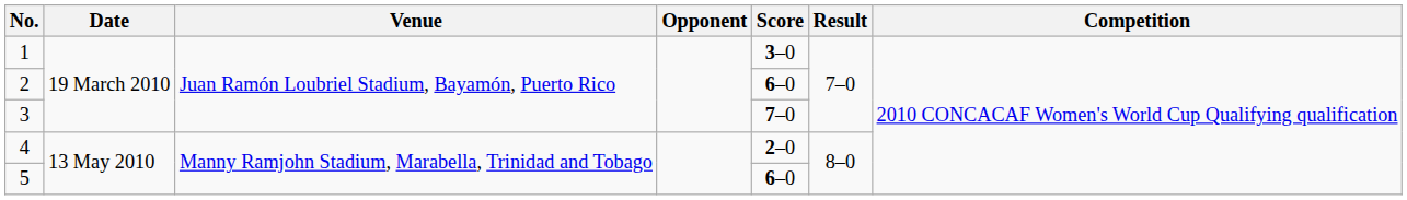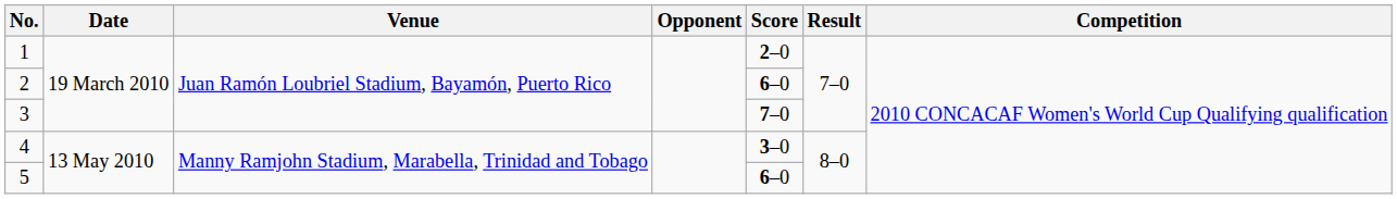 <table class="wikitable">
 <tr>
 <th>No.</th>
 <th>Date</th>
 <th>Venue</th>
 <th>Opponent</th>
 <th>Score</th>
 <th>Result</th>
 <th>Competition</th>
 </tr>
 <tr>
 <td style="text-align:center;">1</td>
 <td rowspan=3>19 March 2010</td>
 <td rowspan=3><a href='#'>Juan Ramón Loubriel Stadium</a>, <a href='#'>Bayamón</a>, <a href='#'>Puerto Rico</a></td>
 <td rowspan=3></td>
-<td style="text-align:center;"><strong>3</strong>–0</td>
+<td style="text-align:center;"><strong>2</strong>–0</td>
 <td rowspan=3 style="text-align:center;">7–0</td>
 <td rowspan=5><a href='#'>2010 CONCACAF Women's World Cup Qualifying qualification</a></td>
 </tr>
 <tr style="text-align:center;">
 <td>2</td>
 <td><strong>6</strong>–0</td>
 </tr>
 <tr style="text-align:center;">
 <td>3</td>
 <td><strong>7</strong>–0</td>
 </tr>
 <tr>
 <td style="text-align:center;">4</td>
 <td rowspan=2>13 May 2010</td>
 <td rowspan=2><a href='#'>Manny Ramjohn Stadium</a>, <a href='#'>Marabella</a>, <a href='#'>Trinidad and Tobago</a></td>
 <td rowspan=2></td>
-<td style="text-align:center;"><strong>2</strong>–0</td>
+<td style="text-align:center;"><strong>3</strong>–0</td>
 <td rowspan=2 style="text-align:center;">8–0</td>
 </tr>
 <tr style="text-align:center;">
 <td>5</td>
 <td><strong>6</strong>–0</td>
 </tr>
 </table>
